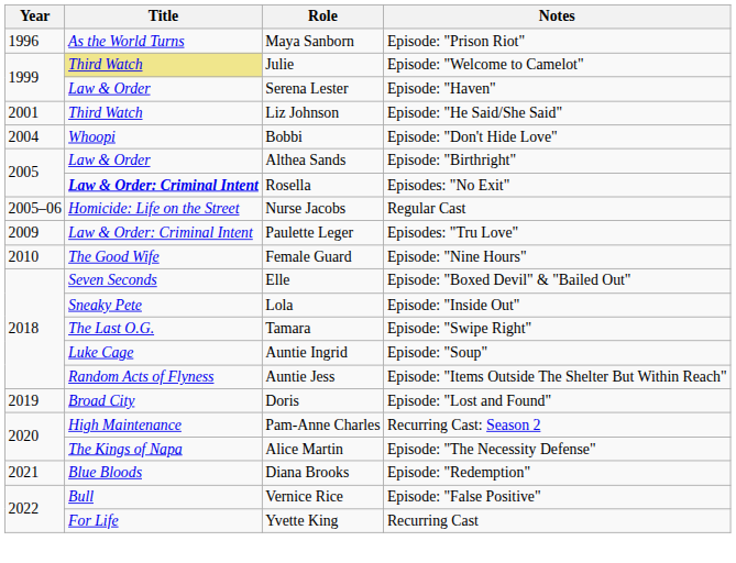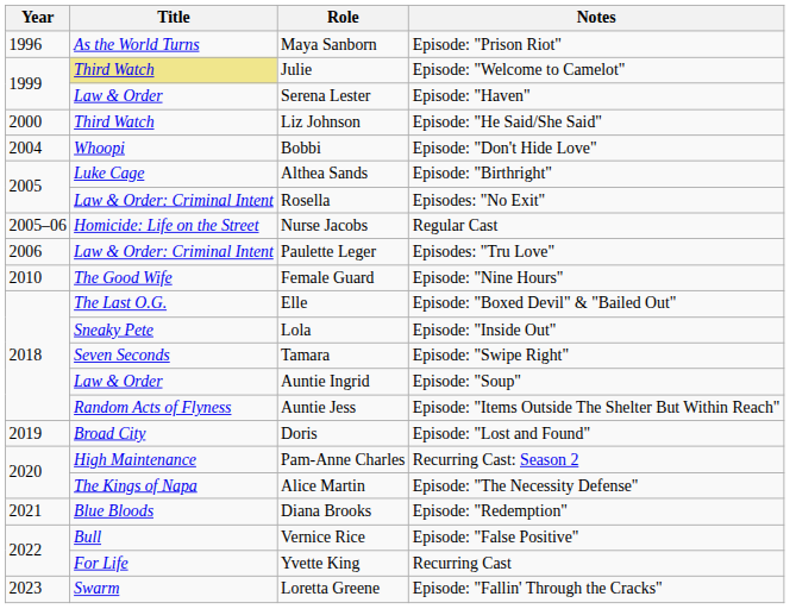 <table class="wikitable">
 <tr>
 <th>Year</th>
 <th>Title</th>
 <th>Role</th>
 <th>Notes</th>
 </tr>
 <tr>
 <td>1996</td>
 <td><em><a href='#'>As the World Turns</a></em></td>
 <td>Maya Sanborn</td>
 <td>Episode: "Prison Riot"</td>
 </tr>
 <tr>
 <td rowspan="2">1999</td>
 <td style="background: khaki;"><em><a href='#'>Third Watch</a></em></td>
 <td>Julie</td>
 <td>Episode: "Welcome to Camelot"</td>
 </tr>
 <tr>
 <td><em><a href='#'>Law & Order</a></em></td>
 <td>Serena Lester</td>
 <td>Episode: "Haven"</td>
 </tr>
 <tr>
-<td>2001</td>
+<td>2000</td>
 <td><em><a href='#'>Third Watch</a></em></td>
 <td>Liz Johnson</td>
 <td>Episode: "He Said/She Said"</td>
 </tr>
 <tr>
 <td>2004</td>
 <td><em><a href='#'>Whoopi</a></em></td>
 <td>Bobbi</td>
 <td>Episode: "Don't Hide Love"</td>
 </tr>
 <tr>
 <td rowspan="2">2005</td>
-<td><em><a href='#'>Law & Order</a></em></td>
+<td><em><a href='#'>Luke Cage</a></em></td>
 <td>Althea Sands</td>
 <td>Episode: "Birthright"</td>
 </tr>
 <tr>
-<td><strong><em><a href='#'>Law & Order: Criminal Intent</a></em></strong></td>
+<td><em><a href='#'>Law & Order: Criminal Intent</a></em></td>
 <td>Rosella</td>
 <td>Episodes: "No Exit"</td>
 </tr>
 <tr>
 <td>2005–06</td>
 <td><em><a href='#'>Homicide: Life on the Street</a></em></td>
 <td>Nurse Jacobs</td>
 <td>Regular Cast</td>
 </tr>
 <tr>
-<td>2009</td>
+<td>2006</td>
 <td><em><a href='#'>Law & Order: Criminal Intent</a></em></td>
 <td>Paulette Leger</td>
 <td>Episodes: "Tru Love"</td>
 </tr>
 <tr>
 <td>2010</td>
 <td><em><a href='#'>The Good Wife</a></em></td>
 <td>Female Guard</td>
 <td>Episode: "Nine Hours"</td>
 </tr>
 <tr>
 <td rowspan="5">2018</td>
-<td><em><a href='#'>Seven Seconds</a></em></td>
+<td><em><a href='#'>The Last O.G.</a></em></td>
 <td>Elle</td>
 <td>Episode: "Boxed Devil" & "Bailed Out"</td>
 </tr>
 <tr>
 <td><em><a href='#'>Sneaky Pete</a></em></td>
 <td>Lola</td>
 <td>Episode: "Inside Out"</td>
 </tr>
 <tr>
-<td><em><a href='#'>The Last O.G.</a></em></td>
+<td><em><a href='#'>Seven Seconds</a></em></td>
 <td>Tamara</td>
 <td>Episode: "Swipe Right"</td>
 </tr>
 <tr>
-<td><em><a href='#'>Luke Cage</a></em></td>
+<td><em><a href='#'>Law & Order</a></em></td>
 <td>Auntie Ingrid</td>
 <td>Episode: "Soup"</td>
 </tr>
 <tr>
 <td><em><a href='#'>Random Acts of Flyness</a></em></td>
 <td>Auntie Jess</td>
 <td>Episode: "Items Outside The Shelter But Within Reach"</td>
 </tr>
 <tr>
 <td>2019</td>
 <td><em><a href='#'>Broad City</a></em></td>
 <td>Doris</td>
 <td>Episode: "Lost and Found"</td>
 </tr>
 <tr>
 <td rowspan="2">2020</td>
 <td><em><a href='#'>High Maintenance</a></em></td>
 <td>Pam-Anne Charles</td>
 <td>Recurring Cast: <a href='#'>Season 2</a></td>
 </tr>
 <tr>
 <td><em><a href='#'>The Kings of Napa</a></em></td>
 <td>Alice Martin</td>
 <td>Episode: "The Necessity Defense"</td>
 </tr>
 <tr>
 <td>2021</td>
 <td><em><a href='#'>Blue Bloods</a></em></td>
 <td>Diana Brooks</td>
 <td>Episode: "Redemption"</td>
 </tr>
 <tr>
 <td rowspan="2">2022</td>
 <td><em><a href='#'>Bull</a></em></td>
 <td>Vernice Rice</td>
 <td>Episode: "False Positive"</td>
 </tr>
 <tr>
 <td><em><a href='#'>For Life</a></em></td>
 <td>Yvette King</td>
 <td>Recurring Cast</td>
 </tr>
+<tr>
+<td>2023</td>
+<td><em><a href='#'>Swarm</a></em></td>
+<td>Loretta Greene</td>
+<td>Episode: "Fallin' Through the Cracks"</td>
+</tr>
 </table>
